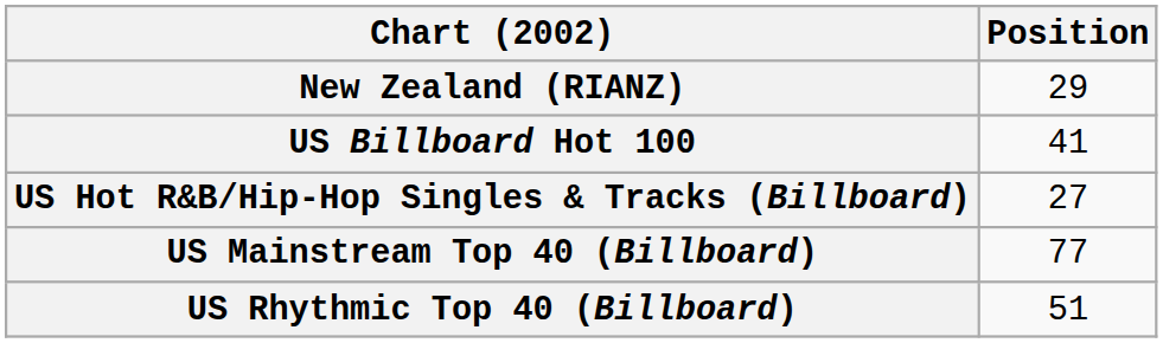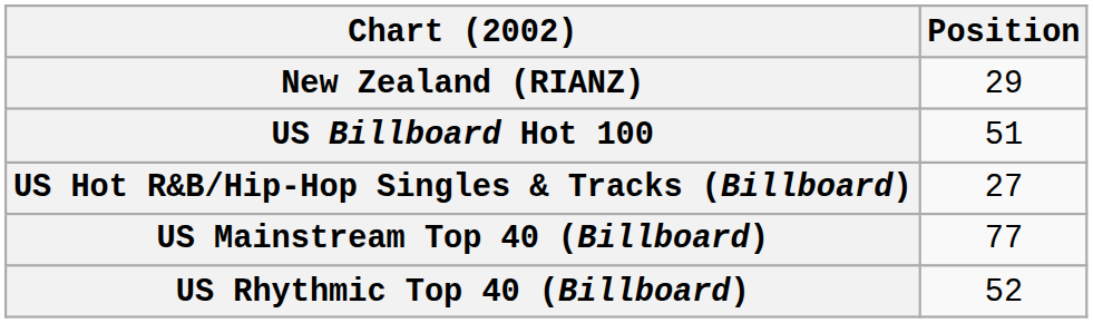 <table class="wikitable sortable plainrowheaders" style="text-align:center">
 <tr>
 <th>Chart (2002)</th>
 <th>Position</th>
 </tr>
 <tr>
 <th scope="row">New Zealand (RIANZ)</th>
 <td>29</td>
 </tr>
 <tr>
 <th scope="row">US <em>Billboard</em> Hot 100</th>
-<td>41</td>
+<td>51</td>
 </tr>
 <tr>
 <th scope="row">US Hot R&B/Hip-Hop Singles & Tracks (<em>Billboard</em>)</th>
 <td>27</td>
 </tr>
 <tr>
 <th scope="row">US Mainstream Top 40 (<em>Billboard</em>)</th>
 <td>77</td>
 </tr>
 <tr>
 <th scope="row">US Rhythmic Top 40 (<em>Billboard</em>)</th>
-<td>51</td>
+<td>52</td>
 </tr>
 </table>
